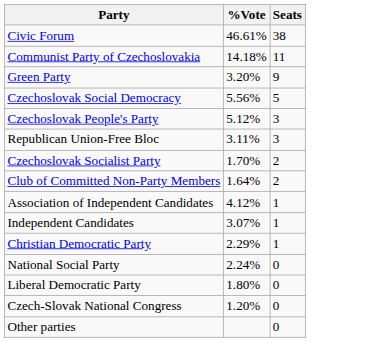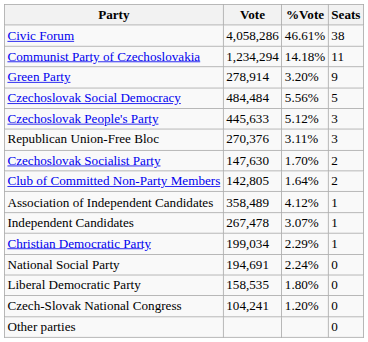 <table class="wikitable">
 <tr>
 <th>Party</th>
+<th>Vote</th>
 <th>%Vote</th>
 <th>Seats</th>
 </tr>
 <tr>
 <td><a href='#'>Civic Forum</a></td>
+<td>4,058,286</td>
 <td>46.61%</td>
 <td>38</td>
 </tr>
 <tr>
 <td><a href='#'>Communist Party of Czechoslovakia</a></td>
+<td>1,234,294</td>
 <td>14.18%</td>
 <td>11</td>
 </tr>
 <tr>
 <td><a href='#'>Green Party</a></td>
+<td>278,914</td>
 <td>3.20%</td>
 <td>9</td>
 </tr>
 <tr>
 <td><a href='#'>Czechoslovak Social Democracy</a></td>
+<td>484,484</td>
 <td>5.56%</td>
 <td>5</td>
 </tr>
 <tr>
 <td><a href='#'>Czechoslovak People's Party</a></td>
+<td>445,633</td>
 <td>5.12%</td>
 <td>3</td>
 </tr>
 <tr>
 <td>Republican Union-Free Bloc</td>
+<td>270,376</td>
 <td>3.11%</td>
 <td>3</td>
 </tr>
 <tr>
 <td><a href='#'>Czechoslovak Socialist Party</a></td>
+<td>147,630</td>
 <td>1.70%</td>
 <td>2</td>
 </tr>
 <tr>
 <td><a href='#'>Club of Committed Non-Party Members</a></td>
+<td>142,805</td>
 <td>1.64%</td>
 <td>2</td>
 </tr>
 <tr>
 <td>Association of Independent Candidates</td>
+<td>358,489</td>
 <td>4.12%</td>
 <td>1</td>
 </tr>
 <tr>
 <td>Independent Candidates</td>
+<td>267,478</td>
 <td>3.07%</td>
 <td>1</td>
 </tr>
 <tr>
 <td><a href='#'>Christian Democratic Party</a></td>
+<td>199,034</td>
 <td>2.29%</td>
 <td>1</td>
 </tr>
 <tr>
 <td>National Social Party</td>
+<td>194,691</td>
 <td>2.24%</td>
 <td>0</td>
 </tr>
 <tr>
 <td>Liberal Democratic Party</td>
+<td>158,535</td>
 <td>1.80%</td>
 <td>0</td>
 </tr>
 <tr>
 <td>Czech-Slovak National Congress</td>
+<td>104,241</td>
 <td>1.20%</td>
 <td>0</td>
 </tr>
 <tr>
 <td>Other parties</td>
 <td></td>
+<td></td>
 <td>0</td>
 </tr>
 </table>
